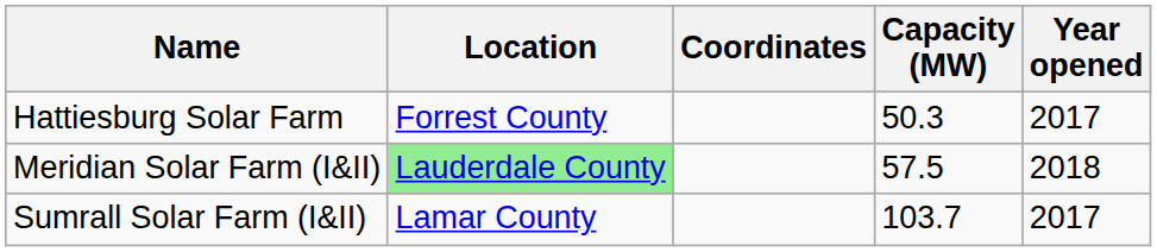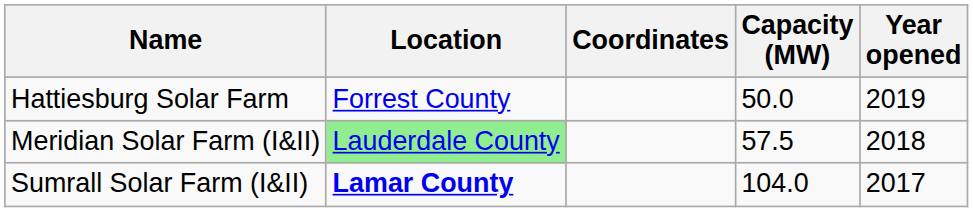 <table class="wikitable">
 <tr>
 <th>Name</th>
 <th>Location</th>
 <th>Coordinates</th>
 <th>Capacity<br>(MW)</th>
 <th>Year<br>opened</th>
 </tr>
 <tr>
 <td>Hattiesburg Solar Farm</td>
 <td><a href='#'>Forrest County</a></td>
 <td></td>
-<td>50.3</td>
-<td>2017</td>
+<td>50.0</td>
+<td>2019</td>
 </tr>
 <tr>
 <td>Meridian Solar Farm (I&II)</td>
 <td style="background: lightgreen;"><a href='#'>Lauderdale County</a></td>
 <td></td>
 <td>57.5</td>
 <td>2018</td>
 </tr>
 <tr>
 <td>Sumrall Solar Farm (I&II)</td>
-<td><a href='#'>Lamar County</a></td>
+<td><strong><a href='#'>Lamar County</a></strong></td>
 <td></td>
-<td>103.7</td>
+<td>104.0</td>
 <td>2017</td>
 </tr>
 </table>
